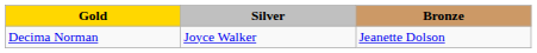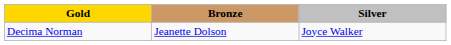 <table class="wikitable" style="text-align:left">
 <tr align="center">
 <td width=200 bgcolor=gold><strong>Gold</strong></td>
+<td width=200 bgcolor=CC9966><strong>Bronze</strong></td>
 <td width=200 bgcolor=silver><strong>Silver</strong></td>
-<td width=200 bgcolor=CC9966><strong>Bronze</strong></td>
 </tr>
 <tr>
 <td><a href='#'>Decima Norman</a><br><em></em></td>
+<td><a href='#'>Jeanette Dolson</a><br><em></em></td>
 <td><a href='#'>Joyce Walker</a><br><em></em></td>
-<td><a href='#'>Jeanette Dolson</a><br><em></em></td>
 </tr>
 </table>
